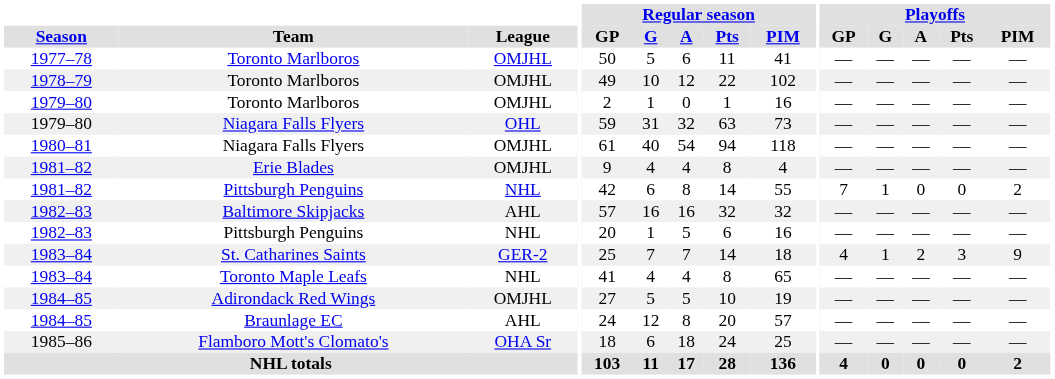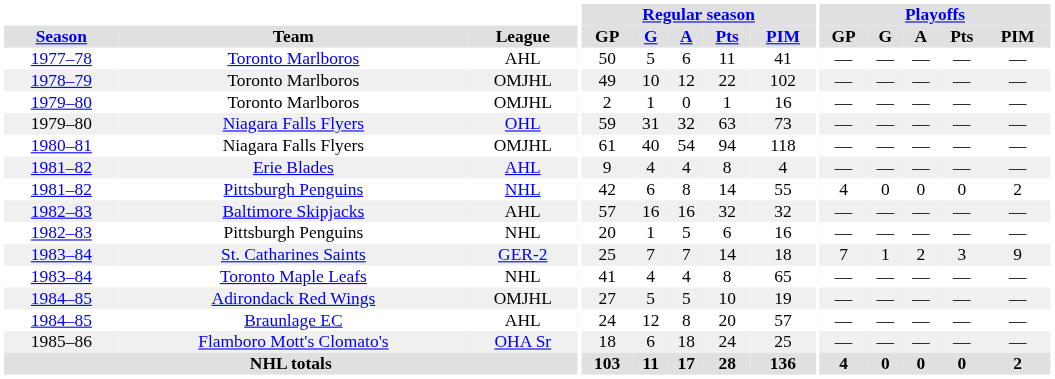 <table border="0" cellpadding="1" cellspacing="0" style="text-align:center; width:60em">
 <tr bgcolor="#e0e0e0">
 <th colspan="3" bgcolor="#ffffff"></th>
 <th rowspan="100" bgcolor="#ffffff"></th>
 <th colspan="5"><a href='#'>Regular season</a></th>
 <th rowspan="100" bgcolor="#ffffff"></th>
 <th colspan="5"><a href='#'>Playoffs</a></th>
 </tr>
 <tr bgcolor="#e0e0e0">
 <th><a href='#'>Season</a></th>
 <th>Team</th>
 <th>League</th>
 <th>GP</th>
 <th><a href='#'>G</a></th>
 <th><a href='#'>A</a></th>
 <th><a href='#'>Pts</a></th>
 <th><a href='#'>PIM</a></th>
 <th>GP</th>
 <th>G</th>
 <th>A</th>
 <th>Pts</th>
 <th>PIM</th>
 </tr>
 <tr>
 <td><a href='#'>1977–78</a></td>
 <td><a href='#'>Toronto Marlboros</a></td>
-<td><a href='#'>OMJHL</a></td>
+<td>AHL</td>
 <td>50</td>
 <td>5</td>
 <td>6</td>
 <td>11</td>
 <td>41</td>
 <td>—</td>
 <td>—</td>
 <td>—</td>
 <td>—</td>
 <td>—</td>
 </tr>
 <tr bgcolor="#f0f0f0">
 <td><a href='#'>1978–79</a></td>
 <td>Toronto Marlboros</td>
 <td>OMJHL</td>
 <td>49</td>
 <td>10</td>
 <td>12</td>
 <td>22</td>
 <td>102</td>
 <td>—</td>
 <td>—</td>
 <td>—</td>
 <td>—</td>
 <td>—</td>
 </tr>
 <tr>
 <td><a href='#'>1979–80</a></td>
 <td>Toronto Marlboros</td>
 <td>OMJHL</td>
 <td>2</td>
 <td>1</td>
 <td>0</td>
 <td>1</td>
 <td>16</td>
 <td>—</td>
 <td>—</td>
 <td>—</td>
 <td>—</td>
 <td>—</td>
 </tr>
 <tr bgcolor="#f0f0f0">
 <td>1979–80</td>
 <td><a href='#'>Niagara Falls Flyers</a></td>
 <td><a href='#'>OHL</a></td>
 <td>59</td>
 <td>31</td>
 <td>32</td>
 <td>63</td>
 <td>73</td>
 <td>—</td>
 <td>—</td>
 <td>—</td>
 <td>—</td>
 <td>—</td>
 </tr>
 <tr>
 <td><a href='#'>1980–81</a></td>
 <td>Niagara Falls Flyers</td>
 <td>OMJHL</td>
 <td>61</td>
 <td>40</td>
 <td>54</td>
 <td>94</td>
 <td>118</td>
 <td>—</td>
 <td>—</td>
 <td>—</td>
 <td>—</td>
 <td>—</td>
 </tr>
 <tr bgcolor="#f0f0f0">
 <td><a href='#'>1981–82</a></td>
 <td><a href='#'>Erie Blades</a></td>
-<td>OMJHL</td>
+<td><a href='#'>AHL</a></td>
 <td>9</td>
 <td>4</td>
 <td>4</td>
 <td>8</td>
 <td>4</td>
 <td>—</td>
 <td>—</td>
 <td>—</td>
 <td>—</td>
 <td>—</td>
 </tr>
 <tr>
 <td><a href='#'>1981–82</a></td>
 <td><a href='#'>Pittsburgh Penguins</a></td>
 <td><a href='#'>NHL</a></td>
 <td>42</td>
 <td>6</td>
 <td>8</td>
 <td>14</td>
 <td>55</td>
-<td>7</td>
-<td>1</td>
+<td>4</td>
+<td>0</td>
 <td>0</td>
 <td>0</td>
 <td>2</td>
 </tr>
 <tr bgcolor="#f0f0f0">
 <td><a href='#'>1982–83</a></td>
 <td><a href='#'>Baltimore Skipjacks</a></td>
 <td>AHL</td>
 <td>57</td>
 <td>16</td>
 <td>16</td>
 <td>32</td>
 <td>32</td>
 <td>—</td>
 <td>—</td>
 <td>—</td>
 <td>—</td>
 <td>—</td>
 </tr>
 <tr>
 <td><a href='#'>1982–83</a></td>
 <td>Pittsburgh Penguins</td>
 <td>NHL</td>
 <td>20</td>
 <td>1</td>
 <td>5</td>
 <td>6</td>
 <td>16</td>
 <td>—</td>
 <td>—</td>
 <td>—</td>
 <td>—</td>
 <td>—</td>
 </tr>
 <tr bgcolor="#f0f0f0">
 <td><a href='#'>1983–84</a></td>
 <td><a href='#'>St. Catharines Saints</a></td>
 <td><a href='#'>GER-2</a></td>
 <td>25</td>
 <td>7</td>
 <td>7</td>
 <td>14</td>
 <td>18</td>
-<td>4</td>
+<td>7</td>
 <td>1</td>
 <td>2</td>
 <td>3</td>
 <td>9</td>
 </tr>
 <tr>
 <td><a href='#'>1983–84</a></td>
 <td><a href='#'>Toronto Maple Leafs</a></td>
 <td>NHL</td>
 <td>41</td>
 <td>4</td>
 <td>4</td>
 <td>8</td>
 <td>65</td>
 <td>—</td>
 <td>—</td>
 <td>—</td>
 <td>—</td>
 <td>—</td>
 </tr>
 <tr bgcolor="#f0f0f0">
 <td><a href='#'>1984–85</a></td>
 <td><a href='#'>Adirondack Red Wings</a></td>
 <td>OMJHL</td>
 <td>27</td>
 <td>5</td>
 <td>5</td>
 <td>10</td>
 <td>19</td>
 <td>—</td>
 <td>—</td>
 <td>—</td>
 <td>—</td>
 <td>—</td>
 </tr>
 <tr>
 <td><a href='#'>1984–85</a></td>
 <td><a href='#'>Braunlage EC</a></td>
 <td>AHL</td>
 <td>24</td>
 <td>12</td>
 <td>8</td>
 <td>20</td>
 <td>57</td>
 <td>—</td>
 <td>—</td>
 <td>—</td>
 <td>—</td>
 <td>—</td>
 </tr>
 <tr bgcolor="#f0f0f0">
 <td>1985–86</td>
 <td><a href='#'>Flamboro Mott's Clomato's</a></td>
 <td><a href='#'>OHA Sr</a></td>
 <td>18</td>
 <td>6</td>
 <td>18</td>
 <td>24</td>
 <td>25</td>
 <td>—</td>
 <td>—</td>
 <td>—</td>
 <td>—</td>
 <td>—</td>
 </tr>
 <tr bgcolor="#e0e0e0">
 <th colspan="3">NHL totals</th>
 <th>103</th>
 <th>11</th>
 <th>17</th>
 <th>28</th>
 <th>136</th>
 <th>4</th>
 <th>0</th>
 <th>0</th>
 <th>0</th>
 <th>2</th>
 </tr>
 </table>
